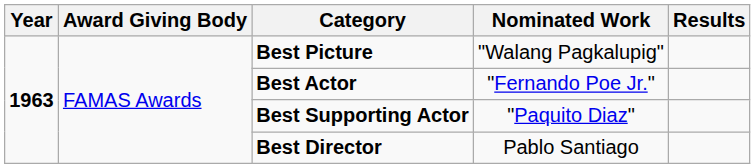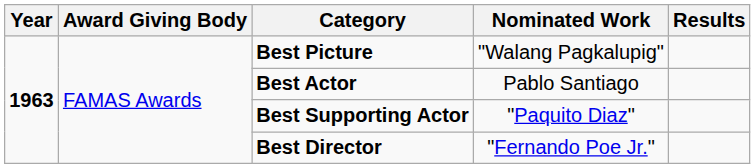 <table class="wikitable">
 <tr>
 <th>Year</th>
 <th>Award Giving Body</th>
 <th>Category</th>
 <th>Nominated Work</th>
 <th>Results</th>
 </tr>
 <tr>
 <td rowspan="4"><strong>1963</strong></td>
 <td rowspan="4"><a href='#'>FAMAS Awards</a></td>
 <td><strong>Best Picture</strong></td>
 <td align="center">"Walang Pagkalupig"</td>
 <td></td>
 </tr>
 <tr>
 <td><strong>Best Actor</strong></td>
-<td align="center">"<a href='#'>Fernando Poe Jr.</a>"</td>
+<td align="center">Pablo Santiago</td>
 <td></td>
 </tr>
 <tr>
 <td><strong>Best Supporting Actor</strong></td>
 <td align="center">"<a href='#'>Paquito Diaz</a>"</td>
 <td></td>
 </tr>
 <tr>
 <td><strong>Best Director</strong></td>
-<td align="center">Pablo Santiago</td>
+<td align="center">"<a href='#'>Fernando Poe Jr.</a>"</td>
 <td></td>
 </tr>
 </table>
